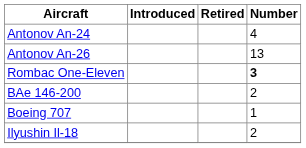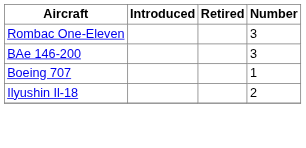 <table class="toccolours sortable" border="1" cellpadding="3" style="border-collapse:collapse">
 <tr>
 <th>Aircraft</th>
 <th>Introduced</th>
 <th>Retired</th>
 <th>Number</th>
 </tr>
 <tr>
-<td><a href='#'>Antonov An-24</a></td>
-<td></td>
-<td></td>
-<td>4</td>
-</tr>
-<tr>
-<td><a href='#'>Antonov An-26</a></td>
-<td></td>
-<td></td>
-<td>13</td>
-</tr>
-<tr>
 <td><a href='#'>Rombac One-Eleven</a></td>
 <td></td>
 <td></td>
-<td><strong>3</strong></td>
+<td>3</td>
 </tr>
 <tr>
 <td><a href='#'>BAe 146-200</a></td>
 <td></td>
 <td></td>
-<td>2</td>
+<td>3</td>
 </tr>
 <tr>
 <td><a href='#'>Boeing 707</a></td>
 <td></td>
 <td></td>
 <td>1</td>
 </tr>
 <tr>
 <td><a href='#'>Ilyushin Il-18</a></td>
 <td></td>
 <td></td>
 <td>2</td>
 </tr>
 <tr>
 </tr>
 </table>
